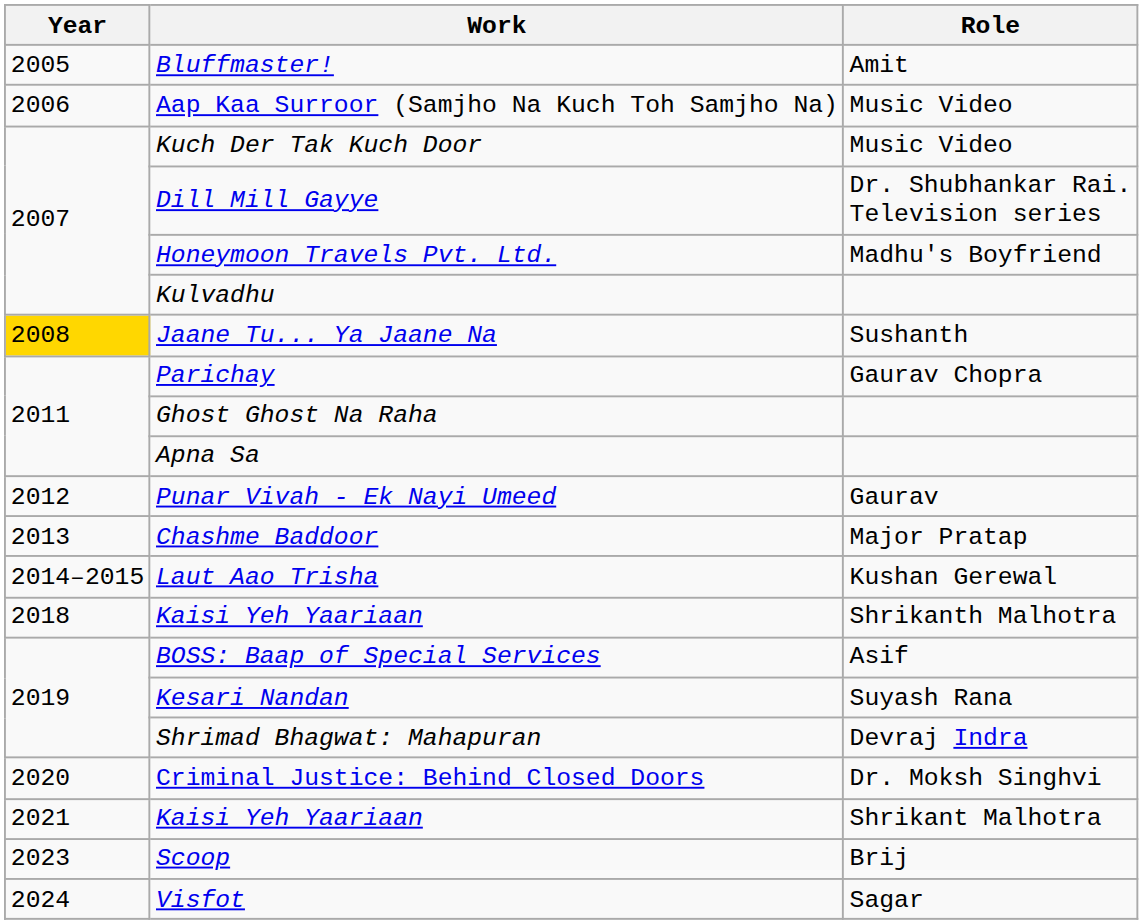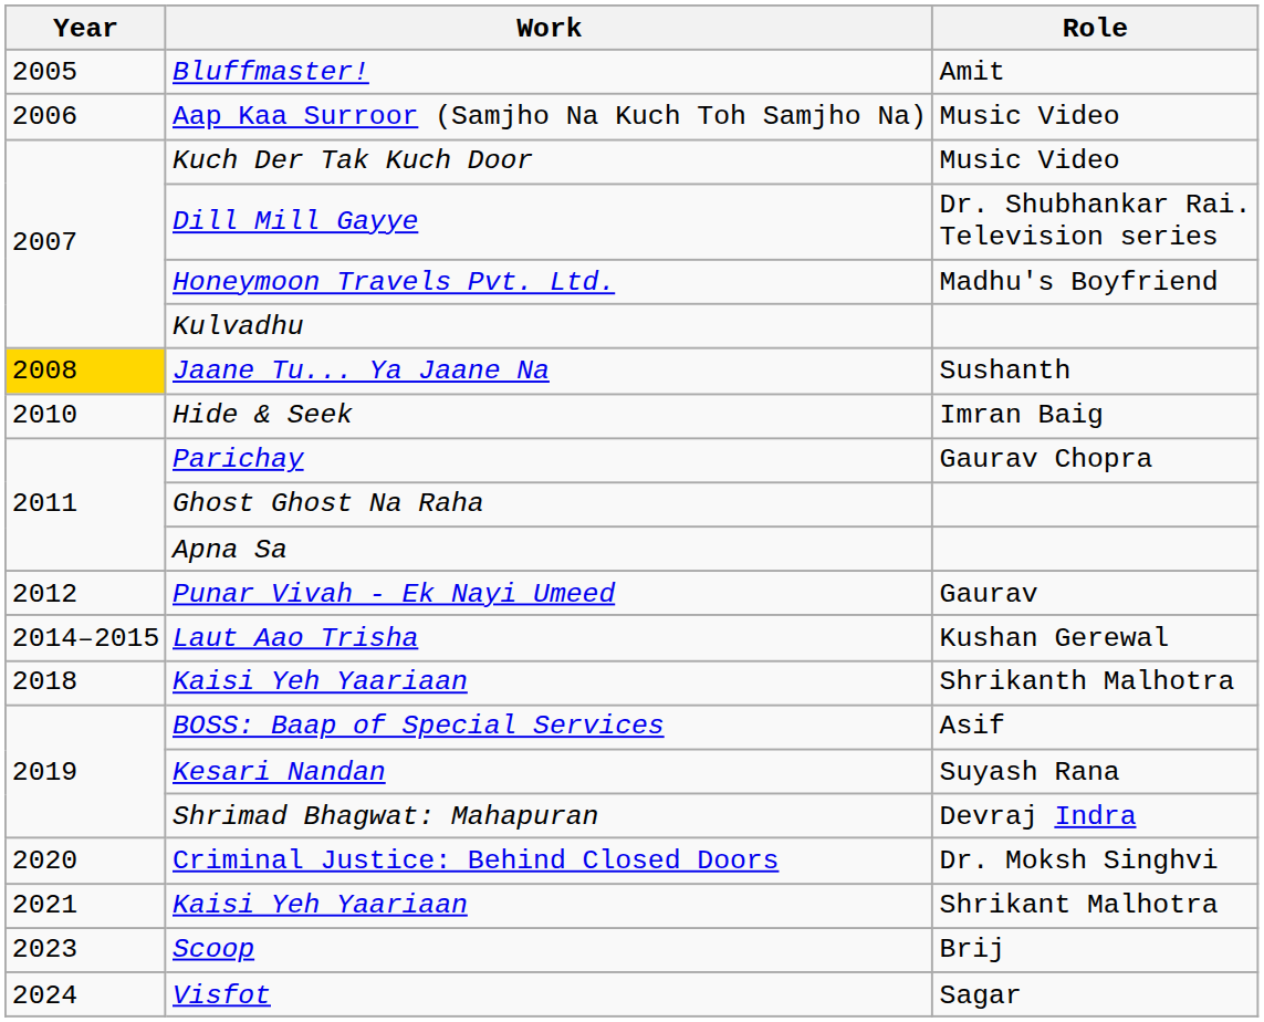 <table class="wikitable">
 <tr>
 <th>Year</th>
 <th>Work</th>
 <th>Role</th>
 </tr>
 <tr>
 <td>2005</td>
 <td><em><a href='#'>Bluffmaster!</a></em></td>
 <td>Amit</td>
 </tr>
 <tr>
 <td>2006</td>
 <td><a href='#'>Aap Kaa Surroor</a> (Samjho Na Kuch Toh Samjho Na)</td>
 <td>Music Video</td>
 </tr>
 <tr>
 <td rowspan=4>2007</td>
 <td><em>Kuch Der Tak Kuch Door</em></td>
 <td>Music Video</td>
 </tr>
 <tr>
 <td><em><a href='#'>Dill Mill Gayye</a></em></td>
 <td>Dr. Shubhankar Rai.<br>Television series</td>
 </tr>
 <tr>
 <td><em><a href='#'>Honeymoon Travels Pvt. Ltd.</a></em></td>
 <td>Madhu's Boyfriend</td>
 </tr>
 <tr>
 <td><em>Kulvadhu</em></td>
 <td></td>
 </tr>
 <tr>
 <td style="background: gold;">2008</td>
 <td><em><a href='#'>Jaane Tu... Ya Jaane Na</a></em></td>
 <td>Sushanth</td>
 </tr>
 <tr>
+<td>2010</td>
+<td><em>Hide & Seek</em></td>
+<td>Imran Baig</td>
+</tr>
+<tr>
 <td rowspan= 3>2011</td>
 <td><em><a href='#'>Parichay</a></em></td>
 <td>Gaurav Chopra</td>
 </tr>
 <tr>
 <td><em>Ghost Ghost Na Raha</em></td>
 <td></td>
 </tr>
 <tr>
 <td><em>Apna Sa</em></td>
 <td></td>
 </tr>
 <tr>
 <td>2012</td>
 <td><em><a href='#'>Punar Vivah - Ek Nayi Umeed</a></em></td>
 <td>Gaurav</td>
-</tr>
-<tr>
-<td>2013</td>
-<td><em><a href='#'>Chashme Baddoor</a></em></td>
-<td>Major Pratap</td>
 </tr>
 <tr>
 <td>2014–2015</td>
 <td><em><a href='#'>Laut Aao Trisha</a></em></td>
 <td>Kushan Gerewal</td>
 </tr>
 <tr>
 <td>2018</td>
 <td><em><a href='#'>Kaisi Yeh Yaariaan</a></em></td>
 <td>Shrikanth Malhotra</td>
 </tr>
 <tr>
 <td rowspan="3">2019</td>
 <td><em><a href='#'>BOSS: Baap of Special Services</a></em></td>
 <td>Asif</td>
 </tr>
 <tr>
 <td><em><a href='#'>Kesari Nandan</a></em></td>
 <td>Suyash Rana</td>
 </tr>
 <tr>
 <td><em>Shrimad Bhagwat: Mahapuran</em></td>
 <td>Devraj <a href='#'>Indra</a></td>
 </tr>
 <tr>
 <td>2020</td>
 <td><a href='#'>Criminal Justice: Behind Closed Doors</a></td>
 <td>Dr. Moksh Singhvi</td>
 </tr>
 <tr>
 <td>2021</td>
 <td><em><a href='#'>Kaisi Yeh Yaariaan</a></em></td>
 <td>Shrikant Malhotra</td>
 </tr>
 <tr>
 <td>2023</td>
 <td><em><a href='#'>Scoop</a></em></td>
 <td>Brij</td>
 </tr>
 <tr>
 <td>2024</td>
 <td><em><a href='#'>Visfot</a></em></td>
 <td>Sagar</td>
 </tr>
 </table>
